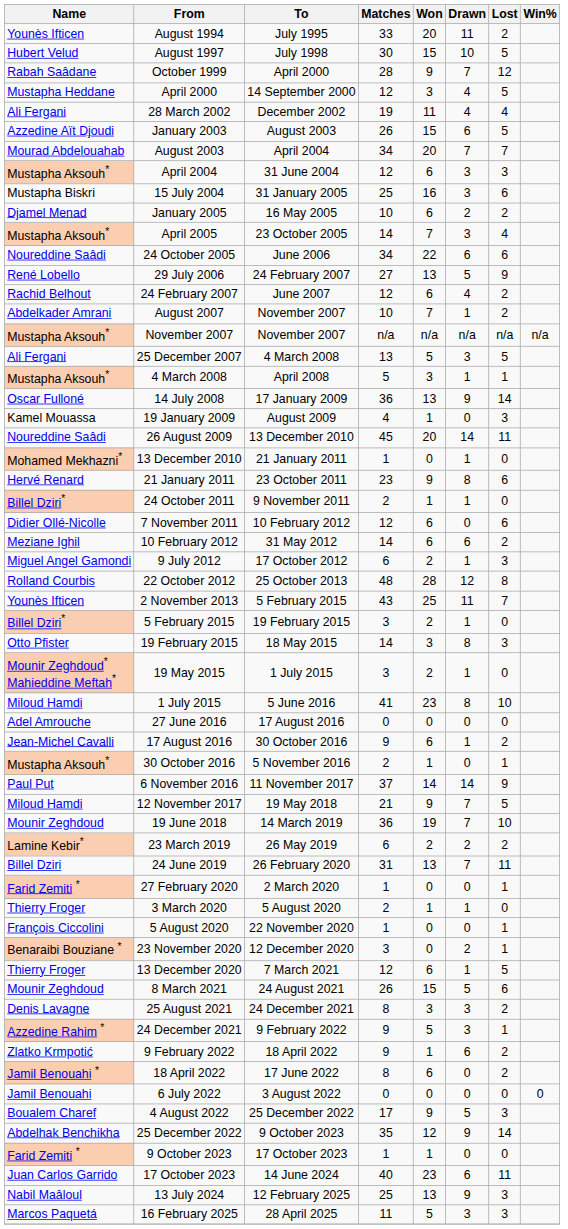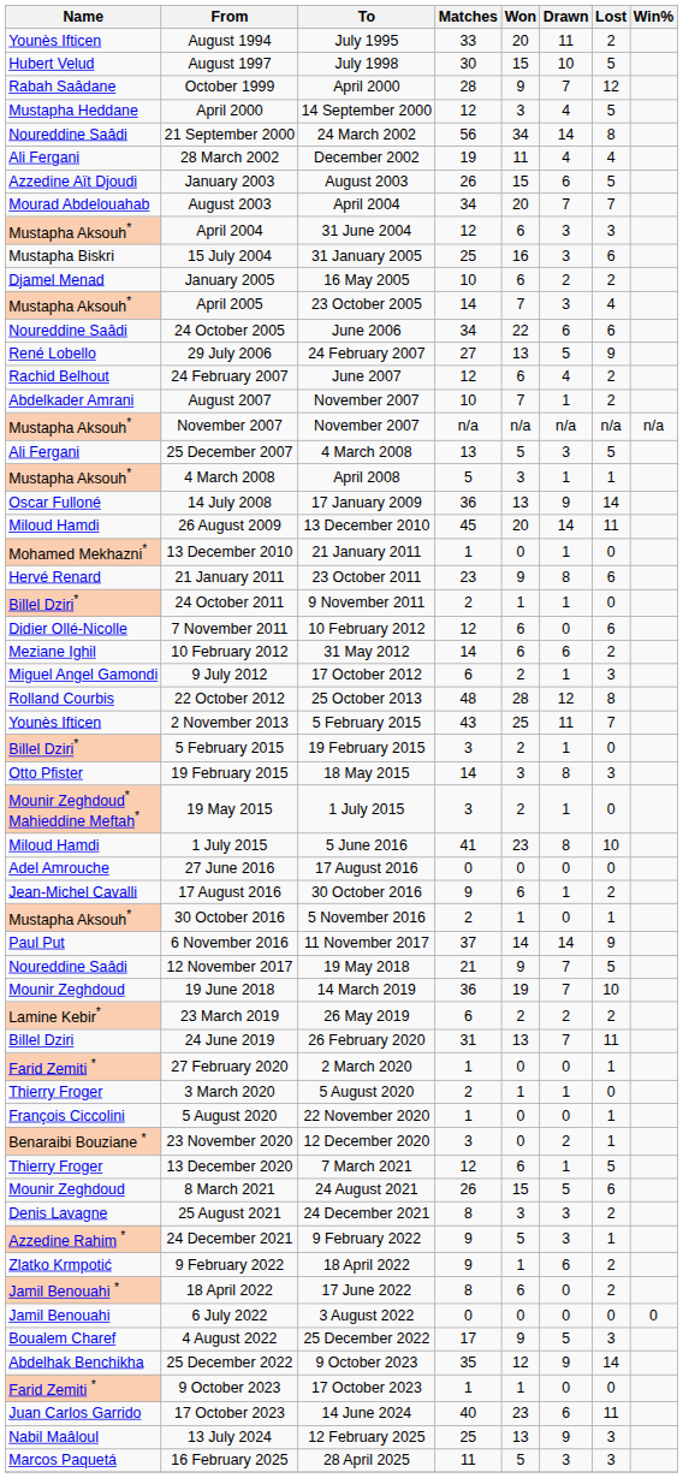 <table class="wikitable plainrowheaders sortable" style="text-align:center">
 <tr style="background:#f0f6ff;">
 <th>Name</th>
 <th>From</th>
 <th>To</th>
 <th>Matches</th>
 <th>Won</th>
 <th>Drawn</th>
 <th>Lost</th>
 <th>Win%</th>
 </tr>
 <tr>
 <td align="left"> <a href='#'>Younès Ifticen</a></td>
 <td>August 1994</td>
 <td>July 1995</td>
 <td>33</td>
 <td>20</td>
 <td>11</td>
 <td>2</td>
 <td></td>
 </tr>
 <tr>
 <td align="left"> <a href='#'>Hubert Velud</a></td>
 <td>August 1997</td>
 <td>July 1998</td>
 <td>30</td>
 <td>15</td>
 <td>10</td>
 <td>5</td>
 <td></td>
 </tr>
 <tr>
 <td align="left"> <a href='#'>Rabah Saâdane</a></td>
 <td>October 1999</td>
 <td>April 2000</td>
 <td>28</td>
 <td>9</td>
 <td>7</td>
 <td>12</td>
 <td></td>
 </tr>
 <tr>
 <td align="left"> <a href='#'>Mustapha Heddane</a></td>
 <td>April 2000</td>
 <td>14 September 2000</td>
 <td>12</td>
 <td>3</td>
 <td>4</td>
 <td>5</td>
+<td></td>
+</tr>
+<tr>
+<td align="left"> <a href='#'>Noureddine Saâdi</a></td>
+<td>21 September 2000</td>
+<td>24 March 2002</td>
+<td>56</td>
+<td>34</td>
+<td>14</td>
+<td>8</td>
 <td></td>
 </tr>
 <tr>
 <td align="left"> <a href='#'>Ali Fergani</a></td>
 <td>28 March 2002</td>
 <td>December 2002</td>
 <td>19</td>
 <td>11</td>
 <td>4</td>
 <td>4</td>
 <td></td>
 </tr>
 <tr>
 <td align="left"> <a href='#'>Azzedine Aït Djoudi</a></td>
 <td>January 2003</td>
 <td>August 2003</td>
 <td>26</td>
 <td>15</td>
 <td>6</td>
 <td>5</td>
 <td></td>
 </tr>
 <tr>
 <td align="left"> <a href='#'>Mourad Abdelouahab</a></td>
 <td>August 2003</td>
 <td>April 2004</td>
 <td>34</td>
 <td>20</td>
 <td>7</td>
 <td>7</td>
 <td></td>
 </tr>
 <tr>
 <td align="left" scope=row style=background:#FBCEB1> Mustapha Aksouh<sup>*</sup></td>
 <td>April 2004</td>
 <td>31 June 2004</td>
 <td>12</td>
 <td>6</td>
 <td>3</td>
 <td>3</td>
 <td></td>
 </tr>
 <tr>
 <td align="left"> Mustapha Biskri</td>
 <td>15 July 2004</td>
 <td>31 January 2005</td>
 <td>25</td>
 <td>16</td>
 <td>3</td>
 <td>6</td>
 <td></td>
 </tr>
 <tr>
 <td align="left"> <a href='#'>Djamel Menad</a></td>
 <td>January 2005</td>
 <td>16 May  2005</td>
 <td>10</td>
 <td>6</td>
 <td>2</td>
 <td>2</td>
 <td></td>
 </tr>
 <tr>
 <td align="left" scope=row style=background:#FBCEB1> Mustapha Aksouh<sup>*</sup></td>
 <td>April 2005</td>
 <td>23 October 2005</td>
 <td>14</td>
 <td>7</td>
 <td>3</td>
 <td>4</td>
 <td></td>
 </tr>
 <tr>
 <td align="left"> <a href='#'>Noureddine Saâdi</a></td>
 <td>24 October 2005</td>
 <td>June 2006</td>
 <td>34</td>
 <td>22</td>
 <td>6</td>
 <td>6</td>
 <td></td>
 </tr>
 <tr>
 <td align="left"> <a href='#'>René Lobello</a></td>
 <td>29 July 2006</td>
 <td>24 February 2007</td>
 <td>27</td>
 <td>13</td>
 <td>5</td>
 <td>9</td>
 <td></td>
 </tr>
 <tr>
 <td align="left"> <a href='#'>Rachid Belhout</a></td>
 <td>24 February 2007</td>
 <td>June 2007</td>
 <td>12</td>
 <td>6</td>
 <td>4</td>
 <td>2</td>
 <td></td>
 </tr>
 <tr>
 <td align="left"> <a href='#'>Abdelkader Amrani</a></td>
 <td>August 2007</td>
 <td>November 2007</td>
 <td>10</td>
 <td>7</td>
 <td>1</td>
 <td>2</td>
 <td></td>
 </tr>
 <tr>
 <td align="left" scope=row style=background:#FBCEB1> Mustapha Aksouh<sup>*</sup></td>
 <td>November 2007</td>
 <td>November 2007</td>
 <td>n/a</td>
 <td>n/a</td>
 <td>n/a</td>
 <td>n/a</td>
 <td>n/a</td>
 </tr>
 <tr>
 <td align="left"> <a href='#'>Ali Fergani</a></td>
 <td>25 December 2007</td>
 <td>4 March 2008</td>
 <td>13</td>
 <td>5</td>
 <td>3</td>
 <td>5</td>
 <td></td>
 </tr>
 <tr>
 <td align="left" scope=row style=background:#FBCEB1> Mustapha Aksouh<sup>*</sup></td>
 <td>4 March 2008</td>
 <td>April 2008</td>
 <td>5</td>
 <td>3</td>
 <td>1</td>
 <td>1</td>
 <td></td>
 </tr>
 <tr>
 <td align="left"> <a href='#'>Oscar Fulloné</a></td>
 <td>14 July 2008</td>
 <td>17 January 2009</td>
 <td>36</td>
 <td>13</td>
 <td>9</td>
 <td>14</td>
 <td></td>
 </tr>
 <tr>
-<td align="left"> Kamel Mouassa</td>
-<td>19 January 2009</td>
-<td>August 2009</td>
-<td>4</td>
-<td>1</td>
-<td>0</td>
-<td>3</td>
-<td></td>
-</tr>
-<tr>
-<td align="left"> <a href='#'>Noureddine Saâdi</a></td>
+<td align="left"> <a href='#'>Miloud Hamdi</a></td>
 <td>26 August 2009</td>
 <td>13 December 2010</td>
 <td>45</td>
 <td>20</td>
 <td>14</td>
 <td>11</td>
 <td></td>
 </tr>
 <tr>
 <td align="left" scope=row style=background:#FBCEB1> Mohamed Mekhazni<sup>*</sup></td>
 <td>13 December 2010</td>
 <td>21 January 2011</td>
 <td>1</td>
 <td>0</td>
 <td>1</td>
 <td>0</td>
 <td></td>
 </tr>
 <tr>
 <td align="left"> <a href='#'>Hervé Renard</a></td>
 <td>21 January 2011</td>
 <td>23 October 2011</td>
 <td>23</td>
 <td>9</td>
 <td>8</td>
 <td>6</td>
 <td></td>
 </tr>
 <tr>
 <td align="left" scope=row style=background:#FBCEB1> <a href='#'>Billel Dziri</a><sup>*</sup></td>
 <td>24 October 2011</td>
 <td>9 November 2011</td>
 <td>2</td>
 <td>1</td>
 <td>1</td>
 <td>0</td>
 <td></td>
 </tr>
 <tr>
 <td align="left"> <a href='#'>Didier Ollé-Nicolle</a></td>
 <td>7 November 2011</td>
 <td>10 February 2012</td>
 <td>12</td>
 <td>6</td>
 <td>0</td>
 <td>6</td>
 <td></td>
 </tr>
 <tr>
 <td align="left"> <a href='#'>Meziane Ighil</a></td>
 <td>10 February 2012</td>
 <td>31 May 2012</td>
 <td>14</td>
 <td>6</td>
 <td>6</td>
 <td>2</td>
 <td></td>
 </tr>
 <tr>
 <td align="left"> <a href='#'>Miguel Angel Gamondi</a></td>
 <td>9 July 2012</td>
 <td>17 October 2012</td>
 <td>6</td>
 <td>2</td>
 <td>1</td>
 <td>3</td>
 <td></td>
 </tr>
 <tr>
 <td align="left"> <a href='#'>Rolland Courbis</a></td>
 <td>22 October 2012</td>
 <td>25 October 2013</td>
 <td>48</td>
 <td>28</td>
 <td>12</td>
 <td>8</td>
 <td></td>
 </tr>
 <tr>
 <td align="left"> <a href='#'>Younès Ifticen</a></td>
 <td>2 November 2013</td>
 <td>5 February 2015</td>
 <td>43</td>
 <td>25</td>
 <td>11</td>
 <td>7</td>
 <td></td>
 </tr>
 <tr>
 <td align="left" scope=row style=background:#FBCEB1> <a href='#'>Billel Dziri</a><sup>*</sup></td>
 <td>5 February 2015</td>
 <td>19 February 2015</td>
 <td>3</td>
 <td>2</td>
 <td>1</td>
 <td>0</td>
 <td></td>
 </tr>
 <tr>
 <td align="left"> <a href='#'>Otto Pfister</a></td>
 <td>19 February 2015</td>
 <td>18 May 2015</td>
 <td>14</td>
 <td>3</td>
 <td>8</td>
 <td>3</td>
 <td></td>
 </tr>
 <tr>
 <td align="left" scope=row style=background:#FBCEB1> <a href='#'>Mounir Zeghdoud</a><sup>*</sup><br> <a href='#'>Mahieddine Meftah</a><sup>*</sup></td>
 <td>19 May 2015</td>
 <td>1 July 2015</td>
 <td>3</td>
 <td>2</td>
 <td>1</td>
 <td>0</td>
 <td></td>
 </tr>
 <tr>
 <td align="left"> <a href='#'>Miloud Hamdi</a></td>
 <td>1 July 2015</td>
 <td>5 June 2016</td>
 <td>41</td>
 <td>23</td>
 <td>8</td>
 <td>10</td>
 <td></td>
 </tr>
 <tr>
 <td align="left"> <a href='#'>Adel Amrouche</a></td>
 <td>27 June 2016</td>
 <td>17 August 2016</td>
 <td>0</td>
 <td>0</td>
 <td>0</td>
 <td>0</td>
 <td></td>
 </tr>
 <tr>
 <td align="left"> <a href='#'>Jean-Michel Cavalli</a></td>
 <td>17 August 2016</td>
 <td>30 October 2016</td>
 <td>9</td>
 <td>6</td>
 <td>1</td>
 <td>2</td>
 <td></td>
 </tr>
 <tr>
 <td align="left" scope=row style=background:#FBCEB1> Mustapha Aksouh<sup>*</sup></td>
 <td>30 October 2016</td>
 <td>5 November 2016</td>
 <td>2</td>
 <td>1</td>
 <td>0</td>
 <td>1</td>
 <td></td>
 </tr>
 <tr>
 <td align="left"> <a href='#'>Paul Put</a></td>
 <td>6 November 2016</td>
 <td>11 November 2017</td>
 <td>37</td>
 <td>14</td>
 <td>14</td>
 <td>9</td>
 <td></td>
 </tr>
 <tr>
-<td align="left"> <a href='#'>Miloud Hamdi</a></td>
+<td align="left"> <a href='#'>Noureddine Saâdi</a></td>
 <td>12 November 2017</td>
 <td>19 May 2018</td>
 <td>21</td>
 <td>9</td>
 <td>7</td>
 <td>5</td>
 <td></td>
 </tr>
 <tr>
 <td align="left"> <a href='#'>Mounir Zeghdoud</a></td>
 <td>19 June 2018</td>
 <td>14 March 2019</td>
 <td>36</td>
 <td>19</td>
 <td>7</td>
 <td>10</td>
 <td></td>
 </tr>
 <tr>
 <td align="left" scope=row style=background:#FBCEB1> Lamine Kebir<sup>*</sup></td>
 <td>23 March 2019</td>
 <td>26 May 2019</td>
 <td>6</td>
 <td>2</td>
 <td>2</td>
 <td>2</td>
 <td></td>
 </tr>
 <tr>
 <td align="left"> <a href='#'>Billel Dziri</a></td>
 <td>24 June 2019</td>
 <td>26 February 2020</td>
 <td>31</td>
 <td>13</td>
 <td>7</td>
 <td>11</td>
 <td></td>
 </tr>
 <tr>
 <td align="left" scope=row style=background:#FBCEB1> <a href='#'>Farid Zemiti</a> <sup>*</sup></td>
 <td>27 February 2020</td>
 <td>2 March 2020</td>
 <td>1</td>
 <td>0</td>
 <td>0</td>
 <td>1</td>
 <td></td>
 </tr>
 <tr>
 <td align="left"> <a href='#'>Thierry Froger</a></td>
 <td>3 March 2020</td>
 <td>5 August 2020</td>
 <td>2</td>
 <td>1</td>
 <td>1</td>
 <td>0</td>
 <td></td>
 </tr>
 <tr>
 <td align="left"> <a href='#'>François Ciccolini</a></td>
 <td>5 August 2020</td>
 <td>22 November 2020</td>
 <td>1</td>
 <td>0</td>
 <td>0</td>
 <td>1</td>
 <td></td>
 </tr>
 <tr>
 <td align="left" scope=row style=background:#FBCEB1> Benaraibi Bouziane <sup>*</sup></td>
 <td>23 November 2020</td>
 <td>12 December 2020</td>
 <td>3</td>
 <td>0</td>
 <td>2</td>
 <td>1</td>
 <td></td>
 </tr>
 <tr>
 <td align="left"> <a href='#'>Thierry Froger</a></td>
 <td>13 December 2020</td>
 <td>7 March 2021</td>
 <td>12</td>
 <td>6</td>
 <td>1</td>
 <td>5</td>
 <td></td>
 </tr>
 <tr>
 <td align="left"> <a href='#'>Mounir Zeghdoud</a></td>
 <td>8 March 2021</td>
 <td>24 August 2021</td>
 <td>26</td>
 <td>15</td>
 <td>5</td>
 <td>6</td>
 <td></td>
 </tr>
 <tr>
 <td align="left"> <a href='#'>Denis Lavagne</a></td>
 <td>25 August 2021</td>
 <td>24 December 2021</td>
 <td>8</td>
 <td>3</td>
 <td>3</td>
 <td>2</td>
 <td></td>
 </tr>
 <tr>
 <td align="left" scope=row style=background:#FBCEB1> <a href='#'>Azzedine Rahim</a> <sup>*</sup></td>
 <td>24 December 2021</td>
 <td>9 February 2022</td>
 <td>9</td>
 <td>5</td>
 <td>3</td>
 <td>1</td>
 <td></td>
 </tr>
 <tr>
 <td align="left"> <a href='#'>Zlatko Krmpotić</a></td>
 <td>9 February 2022</td>
 <td>18 April 2022</td>
 <td>9</td>
 <td>1</td>
 <td>6</td>
 <td>2</td>
 <td></td>
 </tr>
 <tr>
 <td align="left" scope=row style=background:#FBCEB1> <a href='#'>Jamil Benouahi</a> <sup>*</sup></td>
 <td>18 April 2022</td>
 <td>17 June 2022</td>
 <td>8</td>
 <td>6</td>
 <td>0</td>
 <td>2</td>
 <td></td>
 </tr>
 <tr>
 <td align="left"> <a href='#'>Jamil Benouahi</a></td>
 <td>6 July 2022</td>
 <td>3 August 2022</td>
 <td>0</td>
 <td>0</td>
 <td>0</td>
 <td>0</td>
 <td>0</td>
 </tr>
 <tr>
 <td align="left"> <a href='#'>Boualem Charef</a></td>
 <td>4 August 2022</td>
 <td>25 December 2022</td>
 <td>17</td>
 <td>9</td>
 <td>5</td>
 <td>3</td>
 <td></td>
 </tr>
 <tr>
 <td align="left"> <a href='#'>Abdelhak Benchikha</a></td>
 <td>25 December 2022</td>
 <td>9 October 2023</td>
 <td>35</td>
 <td>12</td>
 <td>9</td>
 <td>14</td>
 <td></td>
 </tr>
 <tr>
 <td align="left" scope=row style=background:#FBCEB1> <a href='#'>Farid Zemiti</a> <sup>*</sup></td>
 <td>9 October 2023</td>
 <td>17 October 2023</td>
 <td>1</td>
 <td>1</td>
 <td>0</td>
 <td>0</td>
 <td></td>
 </tr>
 <tr>
 <td align="left"> <a href='#'>Juan Carlos Garrido</a></td>
 <td>17 October 2023</td>
 <td>14 June 2024</td>
 <td>40</td>
 <td>23</td>
 <td>6</td>
 <td>11</td>
 <td></td>
 </tr>
 <tr>
 <td align="left"> <a href='#'>Nabil Maâloul</a></td>
 <td>13 July 2024</td>
 <td>12 February 2025</td>
 <td>25</td>
 <td>13</td>
 <td>9</td>
 <td>3</td>
 <td></td>
 </tr>
 <tr>
 <td align="left"> <a href='#'>Marcos Paquetá</a></td>
 <td>16 February 2025</td>
 <td>28 April 2025</td>
 <td>11</td>
 <td>5</td>
 <td>3</td>
 <td>3</td>
 <td></td>
 </tr>
 <tr>
 </tr>
 </table>
